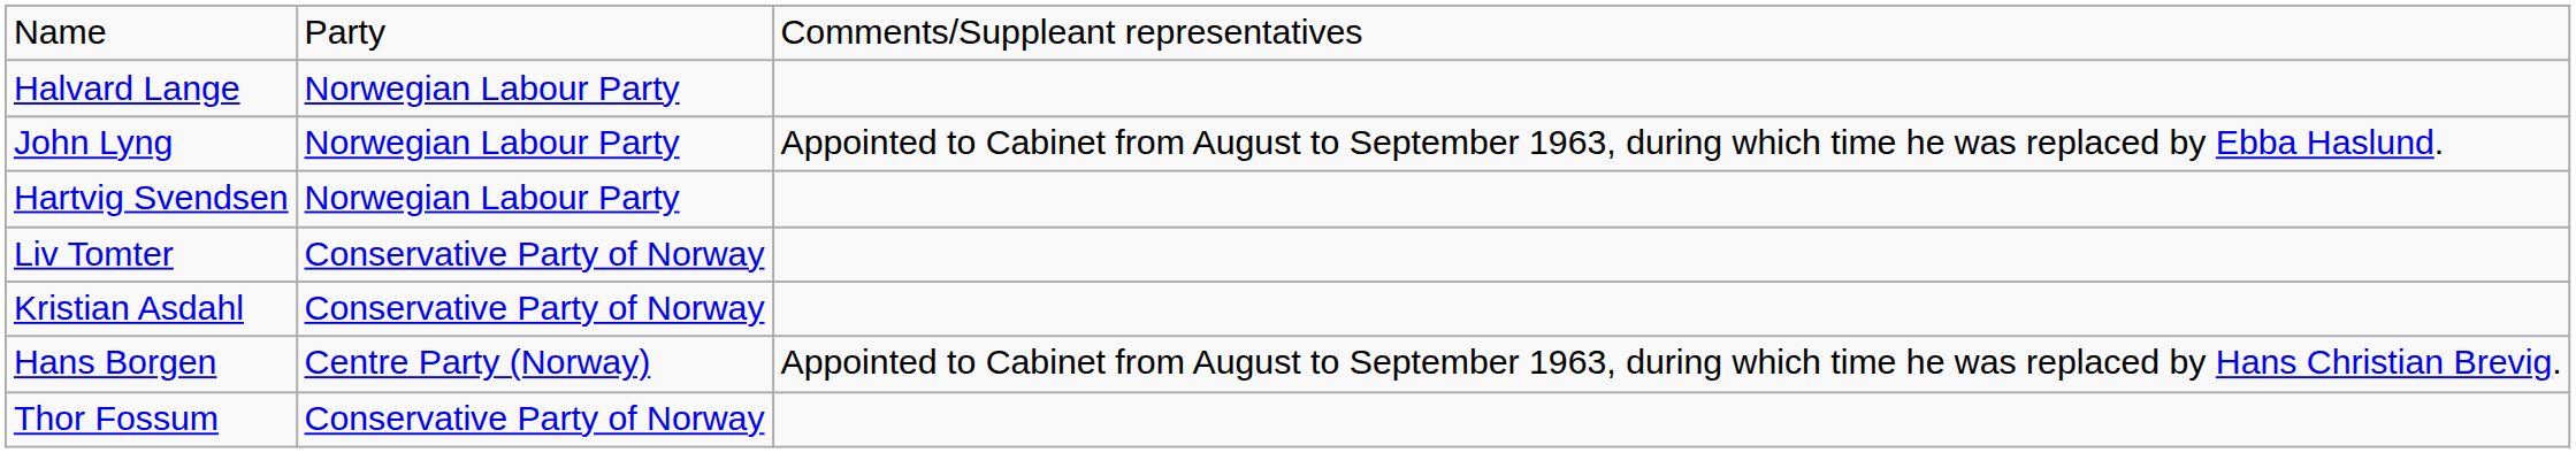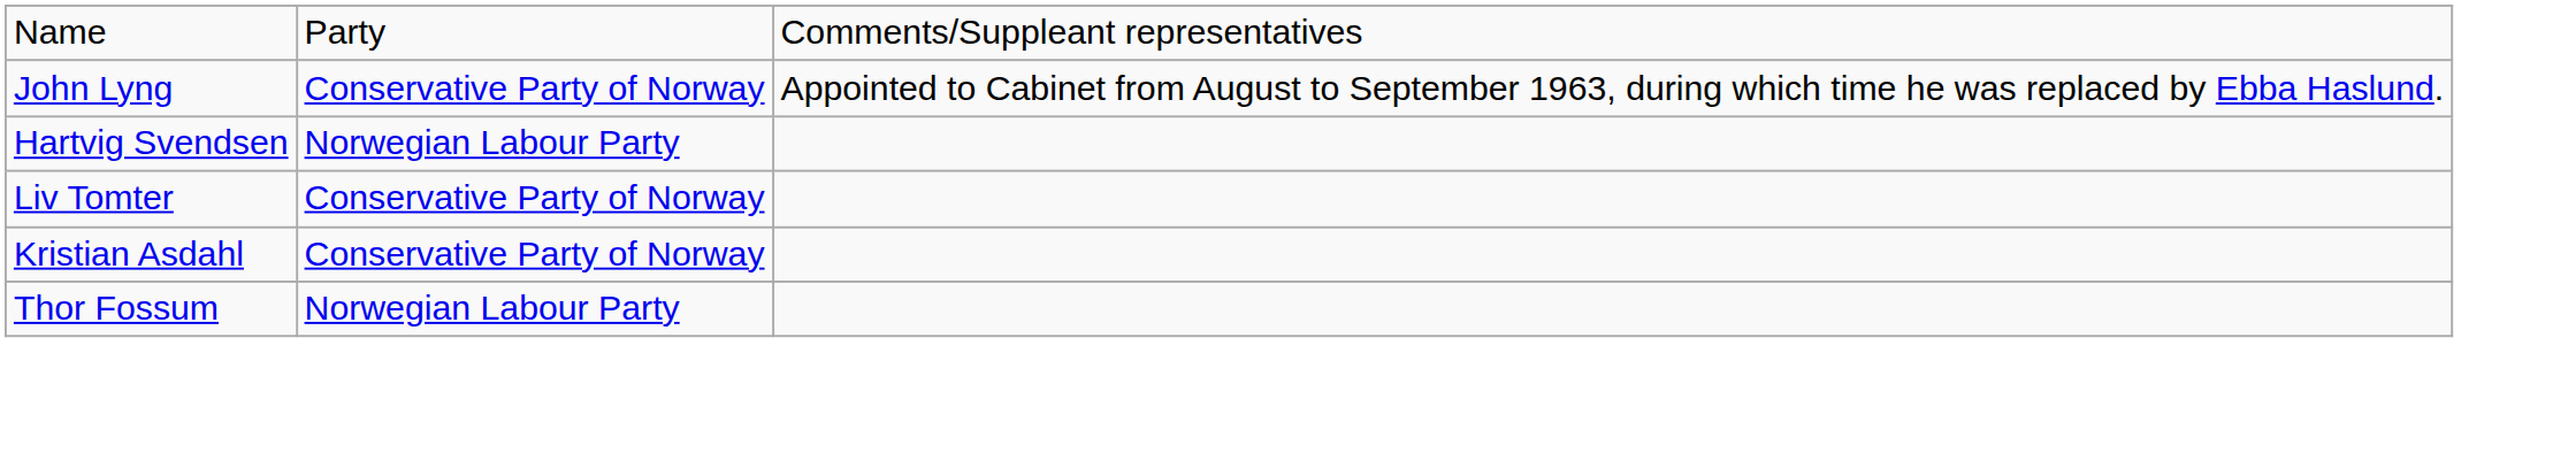 <table class="wikitable">
 <tr>
 <td>Name</td>
 <td>Party</td>
 <td>Comments/Suppleant representatives</td>
 </tr>
 <tr>
-<td><a href='#'>Halvard Lange</a></td>
-<td><a href='#'>Norwegian Labour Party</a></td>
-<td></td>
-</tr>
-<tr>
 <td><a href='#'>John Lyng</a></td>
-<td><a href='#'>Norwegian Labour Party</a></td>
+<td><a href='#'>Conservative Party of Norway</a></td>
 <td>Appointed to Cabinet from August to September 1963, during which time he was replaced by <a href='#'>Ebba Haslund</a>.</td>
 </tr>
 <tr>
 <td><a href='#'>Hartvig Svendsen</a></td>
 <td><a href='#'>Norwegian Labour Party</a></td>
 <td></td>
 </tr>
 <tr>
 <td><a href='#'>Liv Tomter</a></td>
 <td><a href='#'>Conservative Party of Norway</a></td>
 <td></td>
 </tr>
 <tr>
 <td><a href='#'>Kristian Asdahl</a></td>
 <td><a href='#'>Conservative Party of Norway</a></td>
 <td></td>
 </tr>
 <tr>
-<td><a href='#'>Hans Borgen</a></td>
-<td><a href='#'>Centre Party (Norway)</a></td>
-<td>Appointed to Cabinet from August to September 1963, during which time he was replaced by <a href='#'>Hans Christian Brevig</a>.</td>
-</tr>
-<tr>
 <td><a href='#'>Thor Fossum</a></td>
-<td><a href='#'>Conservative Party of Norway</a></td>
+<td><a href='#'>Norwegian Labour Party</a></td>
 <td></td>
 </tr>
 </table>
